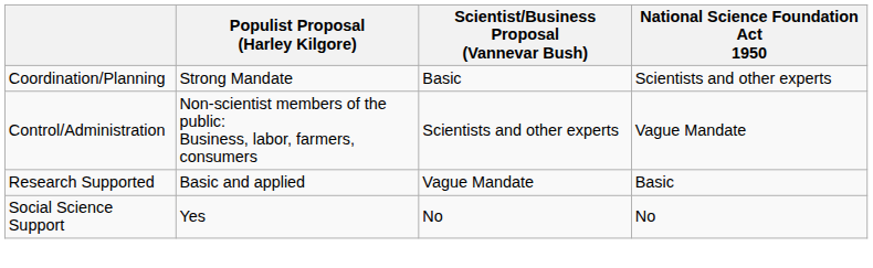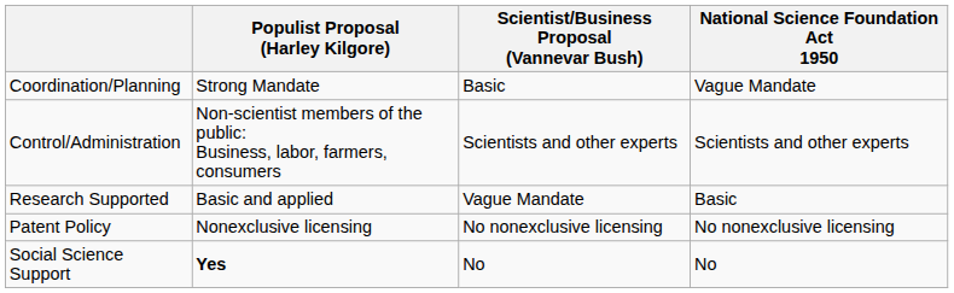 <table class="wikitable mw-collapsible" href="ozone hole">
 <tr>
 <th></th>
 <th>Populist Proposal<br>(Harley Kilgore)</th>
 <th>Scientist/Business Proposal<br>(Vannevar Bush)</th>
 <th>National Science Foundation Act<br>1950</th>
 </tr>
 <tr>
 <td>Coordination/Planning</td>
 <td>Strong Mandate</td>
 <td>Basic</td>
-<td>Scientists and other experts</td>
+<td>Vague Mandate</td>
 </tr>
 <tr>
 <td>Control/Administration</td>
 <td>Non-scientist members of the public:<br>Business, labor, farmers, consumers</td>
 <td>Scientists and other experts</td>
-<td>Vague Mandate</td>
+<td>Scientists and other experts</td>
 </tr>
 <tr>
 <td>Research Supported</td>
 <td>Basic and applied</td>
 <td>Vague Mandate</td>
 <td>Basic</td>
 </tr>
 <tr>
+<td>Patent Policy</td>
+<td>Nonexclusive licensing</td>
+<td>No nonexclusive licensing</td>
+<td>No nonexclusive licensing</td>
+</tr>
+<tr>
 <td>Social Science Support</td>
-<td>Yes</td>
+<td><strong>Yes</strong></td>
 <td>No</td>
 <td>No</td>
 </tr>
 </table>
